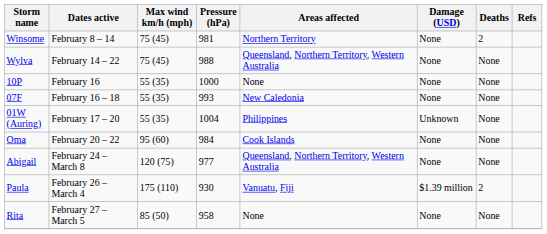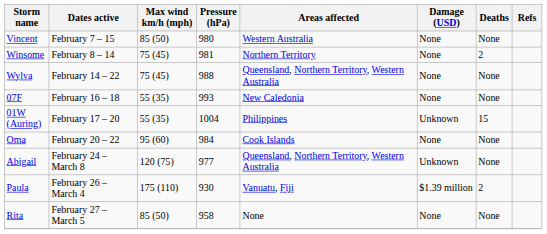 <table class="wikitable sortable">
 <tr>
 <th width="5%">Storm name</th>
 <th width="15%">Dates active</th>
 <th width="10%">Max wind<br>km/h (mph)</th>
 <th width="5%">Pressure<br>(hPa)</th>
 <th width="30%">Areas affected</th>
 <th width="10%">Damage<br>(<a href='#'>USD</a>)</th>
 <th width="5%">Deaths</th>
 <th width="5%">Refs</th>
+</tr>
+<tr>
+<td><a href='#'>Vincent</a></td>
+<td>February 7 – 15</td>
+<td>85 (50)</td>
+<td>980</td>
+<td><a href='#'>Western Australia</a></td>
+<td>None</td>
+<td>None</td>
+<td></td>
 </tr>
 <tr>
 <td><a href='#'>Winsome</a></td>
 <td>February 8 – 14</td>
 <td>75 (45)</td>
 <td>981</td>
 <td><a href='#'>Northern Territory</a></td>
 <td>None</td>
 <td>2</td>
 <td></td>
 </tr>
 <tr>
 <td><a href='#'>Wylva</a></td>
 <td>February 14 – 22</td>
 <td>75 (45)</td>
 <td>988</td>
 <td><a href='#'>Queensland</a>, <a href='#'>Northern Territory</a>, <a href='#'>Western Australia</a></td>
 <td>None</td>
 <td>None</td>
 <td></td>
 </tr>
 <tr>
-<td><a href='#'>10P</a></td>
-<td>February 16</td>
-<td>55 (35)</td>
-<td>1000</td>
-<td>None</td>
-<td>None</td>
-<td>None</td>
-<td></td>
-</tr>
-<tr>
 <td><a href='#'>07F</a></td>
 <td>February 16 – 18</td>
 <td>55 (35)</td>
 <td>993</td>
 <td><a href='#'>New Caledonia</a></td>
 <td>None</td>
 <td>None</td>
 <td></td>
 </tr>
 <tr>
 <td><a href='#'>01W (Auring)</a></td>
 <td>February 17 – 20</td>
 <td>55 (35)</td>
 <td>1004</td>
 <td><a href='#'>Philippines</a></td>
 <td>Unknown</td>
-<td>None</td>
+<td>15</td>
 <td></td>
 </tr>
 <tr>
 <td><a href='#'>Oma</a></td>
 <td>February 20 – 22</td>
 <td>95 (60)</td>
 <td>984</td>
 <td><a href='#'>Cook Islands</a></td>
 <td>None</td>
 <td>None</td>
 <td></td>
 </tr>
 <tr>
 <td><a href='#'>Abigail</a></td>
 <td>February 24 – March 8</td>
 <td>120 (75)</td>
 <td>977</td>
 <td><a href='#'>Queensland</a>, <a href='#'>Northern Territory</a>, <a href='#'>Western Australia</a></td>
-<td>None</td>
+<td>Unknown</td>
 <td>None</td>
 <td></td>
 </tr>
 <tr>
 <td><a href='#'>Paula</a></td>
 <td>February 26 – March 4</td>
 <td>175 (110)</td>
 <td>930</td>
 <td><a href='#'>Vanuatu</a>, <a href='#'>Fiji</a></td>
 <td>$1.39 million</td>
 <td>2</td>
 <td></td>
 </tr>
 <tr>
 <td><a href='#'>Rita</a></td>
 <td>February 27 – March 5</td>
 <td>85 (50)</td>
 <td>958</td>
 <td>None</td>
 <td>None</td>
 <td>None</td>
 <td></td>
 </tr>
 <tr>
 </tr>
 </table>
